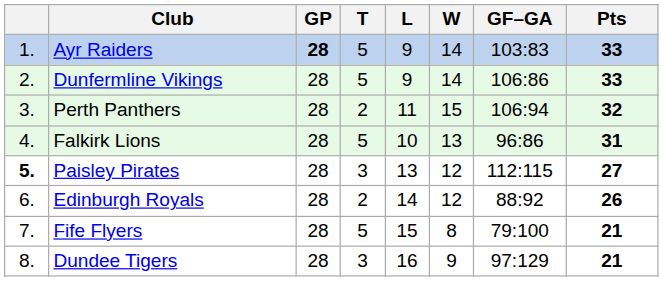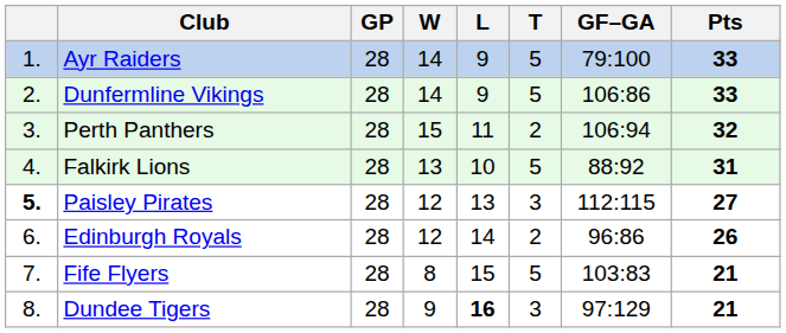 <table class="wikitable">
 <tr>
 <th width="30"></th>
 <th width="200">Club</th>
 <th width="30">GP</th>
+<th width="30">W</th>
+<th width="30">L</th>
 <th width="30">T</th>
-<th width="30">L</th>
-<th width="30">W</th>
 <th width="70">GF–GA</th>
 <th width="70">Pts</th>
 </tr>
 <tr bgcolor="#BCD2EE" align="center">
 <td>1.</td>
 <td align="left"><a href='#'>Ayr Raiders</a></td>
-<td><strong>28</strong></td>
+<td>28</td>
+<td>14</td>
+<td>9</td>
 <td>5</td>
-<td>9</td>
-<td>14</td>
-<td>103:83</td>
+<td>79:100</td>
 <td><strong>33</strong></td>
 </tr>
 <tr bgcolor="#e6fae6" align="center">
 <td>2.</td>
 <td align="left"><a href='#'>Dunfermline Vikings</a></td>
 <td>28</td>
+<td>14</td>
+<td>9</td>
 <td>5</td>
-<td>9</td>
-<td>14</td>
 <td>106:86</td>
 <td><strong>33</strong></td>
 </tr>
 <tr bgcolor="#e6fae6" align="center">
 <td>3.</td>
 <td align="left">Perth Panthers</td>
 <td>28</td>
+<td>15</td>
+<td>11</td>
 <td>2</td>
-<td>11</td>
-<td>15</td>
 <td>106:94</td>
 <td><strong>32</strong></td>
 </tr>
 <tr bgcolor="#e6fae6" align="center">
 <td>4.</td>
 <td align="left">Falkirk Lions</td>
 <td>28</td>
+<td>13</td>
+<td>10</td>
 <td>5</td>
-<td>10</td>
-<td>13</td>
-<td>96:86</td>
+<td>88:92</td>
 <td><strong>31</strong></td>
 </tr>
 <tr bgcolor="#FFFFFF" align="center">
 <td><strong>5.</strong></td>
 <td align="left"><a href='#'>Paisley Pirates</a></td>
 <td>28</td>
+<td>12</td>
+<td>13</td>
 <td>3</td>
-<td>13</td>
-<td>12</td>
 <td>112:115</td>
 <td><strong>27</strong></td>
 </tr>
 <tr bgcolor="#FFFFFF" align="center">
 <td>6.</td>
 <td align="left"><a href='#'>Edinburgh Royals</a></td>
 <td>28</td>
+<td>12</td>
+<td>14</td>
 <td>2</td>
-<td>14</td>
-<td>12</td>
-<td>88:92</td>
+<td>96:86</td>
 <td><strong>26</strong></td>
 </tr>
 <tr bgcolor="#FFFFFF" align="center">
 <td>7.</td>
 <td align="left"><a href='#'>Fife Flyers</a></td>
 <td>28</td>
+<td>8</td>
+<td>15</td>
 <td>5</td>
-<td>15</td>
-<td>8</td>
-<td>79:100</td>
+<td>103:83</td>
 <td><strong>21</strong></td>
 </tr>
 <tr bgcolor="#FFFFFF" align="center">
 <td>8.</td>
 <td align="left"><a href='#'>Dundee Tigers</a></td>
 <td>28</td>
+<td>9</td>
+<td><strong>16</strong></td>
 <td>3</td>
-<td>16</td>
-<td>9</td>
 <td>97:129</td>
 <td><strong>21</strong></td>
 </tr>
 </table>
